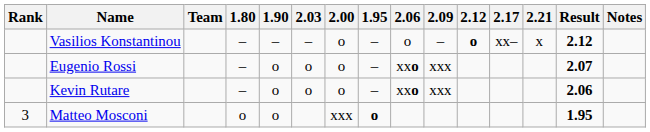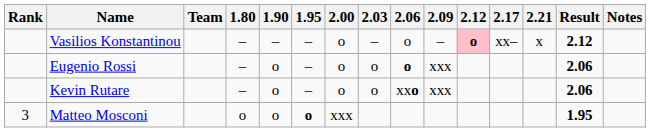 <table class="wikitable sortable" style="text-align:center; font-size:95%">
 <tr>
 <th>Rank</th>
 <th>Name</th>
 <th>Team</th>
 <th>1.80</th>
 <th>1.90</th>
+<th>1.95</th>
+<th>2.00</th>
 <th>2.03</th>
-<th>2.00</th>
-<th>1.95</th>
 <th>2.06</th>
 <th>2.09</th>
 <th>2.12</th>
 <th>2.17</th>
 <th>2.21</th>
 <th>Result</th>
 <th>Notes</th>
 </tr>
 <tr>
 <td></td>
 <td align="left"><a href='#'>Vasilios Konstantinou</a></td>
 <td align=left></td>
 <td>–</td>
 <td>–</td>
 <td>–</td>
 <td>o</td>
 <td>–</td>
 <td>o</td>
 <td>–</td>
-<td><strong>o</strong></td>
+<td style="background: pink;"><strong>o</strong></td>
 <td>xx–</td>
 <td>x</td>
 <td><strong>2.12</strong></td>
 <td></td>
 </tr>
 <tr>
 <td></td>
 <td align="left"><a href='#'>Eugenio Rossi</a></td>
 <td align=left></td>
 <td>–</td>
 <td>o</td>
+<td>–</td>
 <td>o</td>
 <td>o</td>
-<td>–</td>
-<td>xx<strong>o</strong></td>
+<td><strong>o</strong></td>
 <td>xxx</td>
 <td></td>
 <td></td>
 <td></td>
-<td><strong>2.07</strong></td>
+<td><strong>2.06</strong></td>
 <td></td>
 </tr>
 <tr>
 <td></td>
 <td align="left"><a href='#'>Kevin Rutare</a></td>
 <td align=left></td>
 <td>–</td>
 <td>o</td>
+<td>–</td>
 <td>o</td>
 <td>o</td>
-<td>–</td>
 <td>xx<strong>o</strong></td>
 <td>xxx</td>
 <td></td>
 <td></td>
 <td></td>
 <td><strong>2.06</strong></td>
 <td></td>
 </tr>
 <tr>
 <td>3</td>
 <td align="left"><a href='#'>Matteo Mosconi</a></td>
 <td align=left></td>
 <td>o</td>
 <td>o</td>
+<td><strong>o</strong></td>
+<td>xxx</td>
 <td></td>
-<td>xxx</td>
-<td><strong>o</strong></td>
 <td></td>
 <td></td>
 <td></td>
 <td></td>
 <td></td>
 <td><strong>1.95</strong></td>
 <td></td>
 </tr>
 </table>
